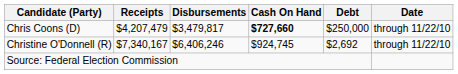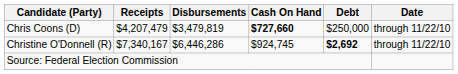 <table class="wikitable sortable">
 <tr>
 <th>Candidate (Party)</th>
 <th>Receipts</th>
 <th>Disbursements</th>
 <th>Cash On Hand</th>
 <th>Debt</th>
 <th>Date</th>
 </tr>
 <tr>
 <td>Chris Coons (D)</td>
 <td>$4,207,479</td>
-<td>$3,479,817</td>
+<td>$3,479,819</td>
 <td><strong>$727,660</strong></td>
 <td>$250,000</td>
 <td>through 11/22/10</td>
 </tr>
 <tr>
 <td>Christine O'Donnell (R)</td>
 <td>$7,340,167</td>
-<td>$6,406,246</td>
+<td>$6,446,286</td>
 <td>$924,745</td>
-<td>$2,692</td>
+<td><strong>$2,692</strong></td>
 <td>through 11/22/10</td>
 </tr>
 <tr>
 <td colspan=5>Source: Federal Election Commission</td>
 </tr>
 </table>
